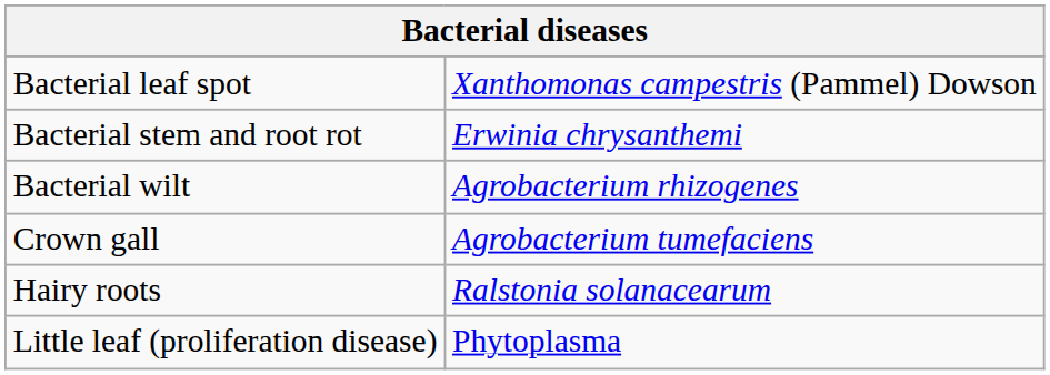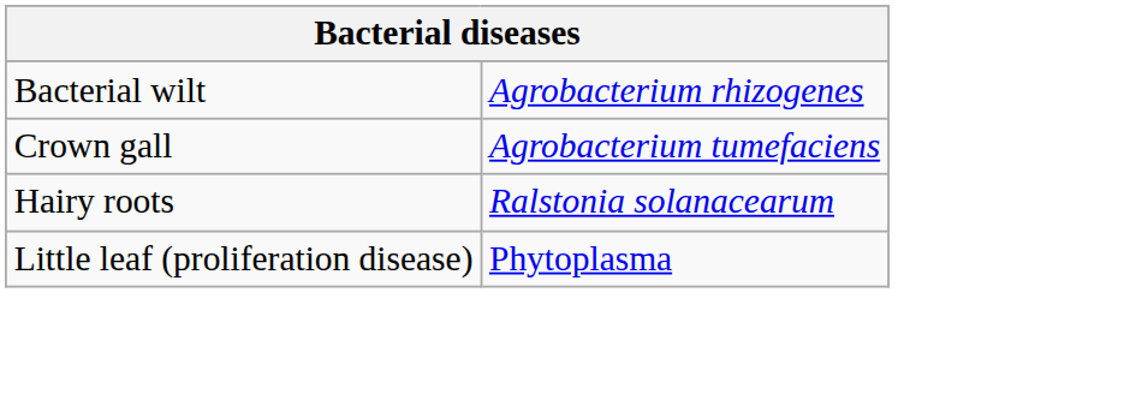 <table class="wikitable">
 <tr>
 <th colspan=2>Bacterial diseases</th>
-</tr>
-<tr>
-<td>Bacterial leaf spot</td>
-<td><em><a href='#'>Xanthomonas campestris</a></em> (Pammel) Dowson</td>
-</tr>
-<tr>
-<td>Bacterial stem and root rot</td>
-<td><em><a href='#'>Erwinia chrysanthemi</a></em></td>
 </tr>
 <tr>
 <td>Bacterial wilt</td>
 <td><em><a href='#'>Agrobacterium rhizogenes</a></em></td>
 </tr>
 <tr>
 <td>Crown gall</td>
 <td><em><a href='#'>Agrobacterium tumefaciens</a></em></td>
 </tr>
 <tr>
 <td>Hairy roots</td>
 <td><em><a href='#'>Ralstonia solanacearum</a></em></td>
 </tr>
 <tr>
 <td>Little leaf (proliferation disease)</td>
 <td><a href='#'>Phytoplasma</a></td>
 </tr>
 </table>
